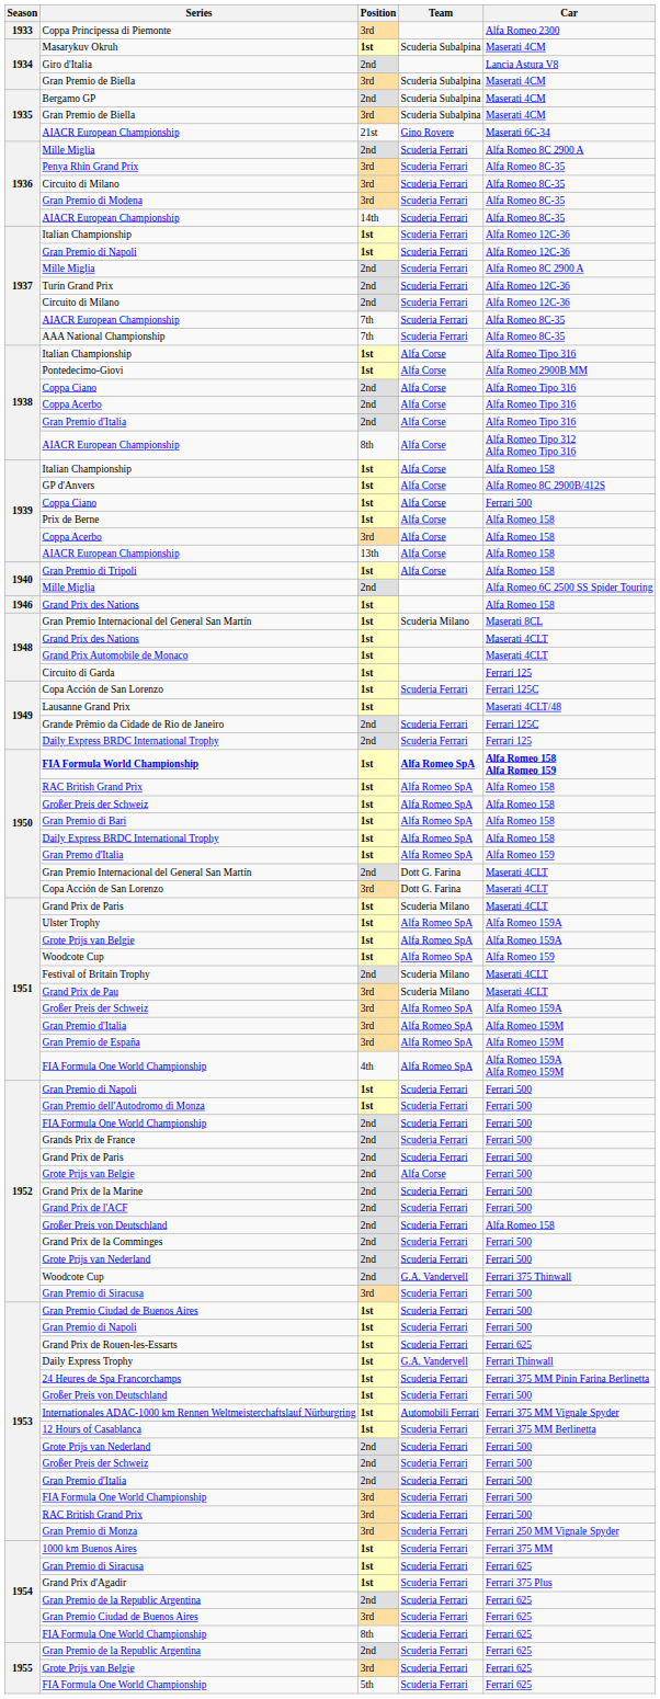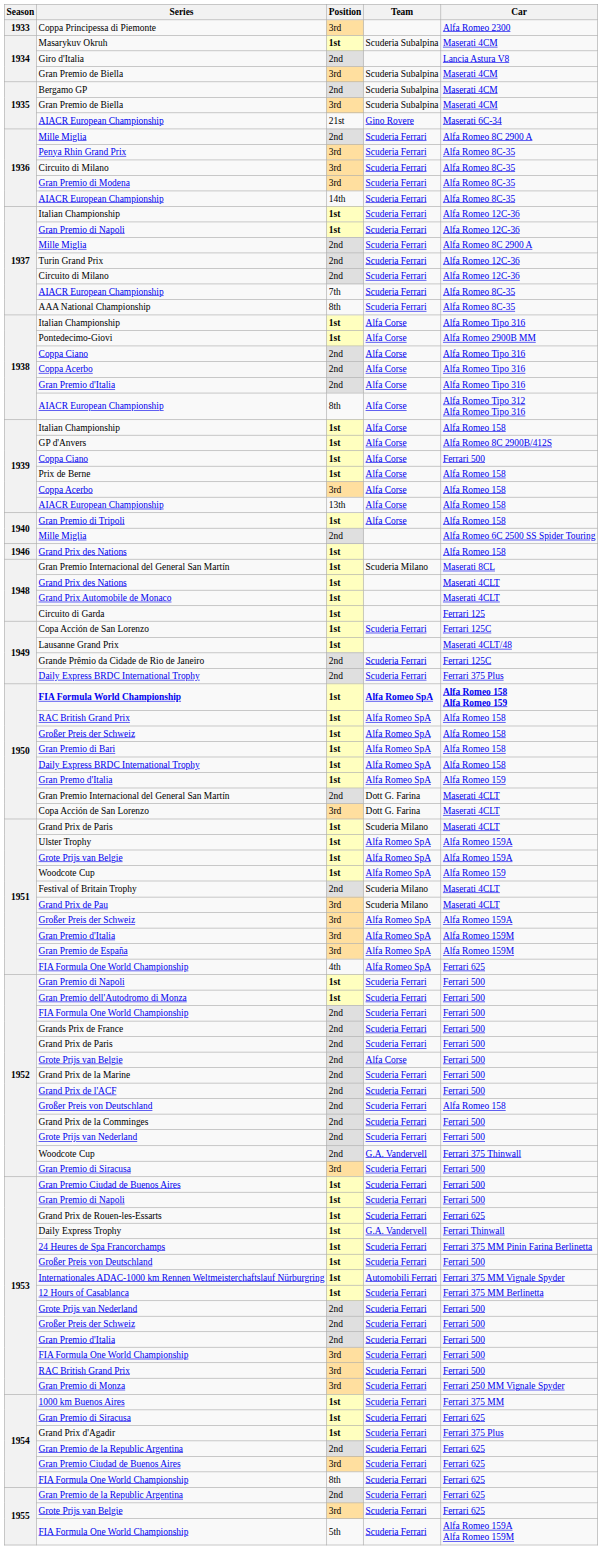 <table class="wikitable" style="font-size: 95%;">
 <tr>
 <th>Season</th>
 <th>Series</th>
 <th>Position</th>
 <th>Team</th>
 <th>Car</th>
 </tr>
 <tr>
 <th rowspan=1>1933</th>
 <td>Coppa Principessa di Piemonte</td>
 <td style="background:#ffdf9f;">3rd</td>
 <td></td>
 <td><a href='#'>Alfa Romeo 2300</a></td>
 </tr>
 <tr>
 <th rowspan=3>1934</th>
 <td>Masarykuv Okruh</td>
 <td style="background:#ffffbf;"><strong>1st</strong></td>
 <td>Scuderia Subalpina</td>
 <td><a href='#'>Maserati 4CM</a></td>
 </tr>
 <tr>
 <td>Giro d'Italia</td>
 <td style="background:#dfdfdf;">2nd</td>
 <td></td>
 <td><a href='#'>Lancia Astura V8</a></td>
 </tr>
 <tr>
 <td>Gran Premio de Biella</td>
 <td style="background:#ffdf9f;">3rd</td>
 <td>Scuderia Subalpina</td>
 <td><a href='#'>Maserati 4CM</a></td>
 </tr>
 <tr>
 <th rowspan=3>1935</th>
 <td>Bergamo GP</td>
 <td style="background:#dfdfdf;">2nd</td>
 <td>Scuderia Subalpina</td>
 <td><a href='#'>Maserati 4CM</a></td>
 </tr>
 <tr>
 <td>Gran Premio de Biella</td>
 <td style="background:#ffdf9f;">3rd</td>
 <td>Scuderia Subalpina</td>
 <td><a href='#'>Maserati 4CM</a></td>
 </tr>
 <tr>
 <td><a href='#'>AIACR European Championship</a></td>
 <td>21st</td>
 <td><a href='#'>Gino Rovere</a></td>
 <td><a href='#'>Maserati 6C-34</a></td>
 </tr>
 <tr>
 <th rowspan=5>1936</th>
 <td><a href='#'>Mille Miglia</a></td>
 <td style="background:#dfdfdf;">2nd</td>
 <td><a href='#'>Scuderia Ferrari</a></td>
 <td><a href='#'>Alfa Romeo 8C 2900 A</a></td>
 </tr>
 <tr>
 <td><a href='#'>Penya Rhin Grand Prix</a></td>
 <td style="background:#ffdf9f;">3rd</td>
 <td><a href='#'>Scuderia Ferrari</a></td>
 <td><a href='#'>Alfa Romeo 8C-35</a></td>
 </tr>
 <tr>
 <td>Circuito di Milano</td>
 <td style="background:#ffdf9f;">3rd</td>
 <td><a href='#'>Scuderia Ferrari</a></td>
 <td><a href='#'>Alfa Romeo 8C-35</a></td>
 </tr>
 <tr>
 <td><a href='#'>Gran Premio di Modena</a></td>
 <td style="background:#ffdf9f;">3rd</td>
 <td><a href='#'>Scuderia Ferrari</a></td>
 <td><a href='#'>Alfa Romeo 8C-35</a></td>
 </tr>
 <tr>
 <td><a href='#'>AIACR European Championship</a></td>
 <td>14th</td>
 <td><a href='#'>Scuderia Ferrari</a></td>
 <td><a href='#'>Alfa Romeo 8C-35</a></td>
 </tr>
 <tr>
 <th rowspan=7>1937</th>
 <td>Italian Championship</td>
 <td style="background:#ffffbf;"><strong>1st</strong></td>
 <td><a href='#'>Scuderia Ferrari</a></td>
 <td><a href='#'>Alfa Romeo 12C-36</a></td>
 </tr>
 <tr>
 <td><a href='#'>Gran Premio di Napoli</a></td>
 <td style="background:#ffffbf;"><strong>1st</strong></td>
 <td><a href='#'>Scuderia Ferrari</a></td>
 <td><a href='#'>Alfa Romeo 12C-36</a></td>
 </tr>
 <tr>
 <td><a href='#'>Mille Miglia</a></td>
 <td style="background:#dfdfdf;">2nd</td>
 <td><a href='#'>Scuderia Ferrari</a></td>
 <td><a href='#'>Alfa Romeo 8C 2900 A</a></td>
 </tr>
 <tr>
 <td>Turin Grand Prix</td>
 <td style="background:#dfdfdf;">2nd</td>
 <td><a href='#'>Scuderia Ferrari</a></td>
 <td><a href='#'>Alfa Romeo 12C-36</a></td>
 </tr>
 <tr>
 <td>Circuito di Milano</td>
 <td style="background:#dfdfdf;">2nd</td>
 <td><a href='#'>Scuderia Ferrari</a></td>
 <td><a href='#'>Alfa Romeo 12C-36</a></td>
 </tr>
 <tr>
 <td><a href='#'>AIACR European Championship</a></td>
 <td>7th</td>
 <td><a href='#'>Scuderia Ferrari</a></td>
 <td><a href='#'>Alfa Romeo 8C-35</a></td>
 </tr>
 <tr>
 <td>AAA National Championship</td>
-<td>7th</td>
+<td>8th</td>
 <td><a href='#'>Scuderia Ferrari</a></td>
 <td><a href='#'>Alfa Romeo 8C-35</a></td>
 </tr>
 <tr>
 <th rowspan=6>1938</th>
 <td>Italian Championship</td>
 <td style="background:#ffffbf;"><strong>1st</strong></td>
 <td><a href='#'>Alfa Corse</a></td>
 <td><a href='#'>Alfa Romeo Tipo 316</a></td>
 </tr>
 <tr>
 <td>Pontedecimo-Giovi</td>
 <td style="background:#ffffbf;"><strong>1st</strong></td>
 <td><a href='#'>Alfa Corse</a></td>
 <td><a href='#'>Alfa Romeo 2900B MM</a></td>
 </tr>
 <tr>
 <td><a href='#'>Coppa Ciano</a></td>
 <td style="background:#dfdfdf;">2nd</td>
 <td><a href='#'>Alfa Corse</a></td>
 <td><a href='#'>Alfa Romeo Tipo 316</a></td>
 </tr>
 <tr>
 <td><a href='#'>Coppa Acerbo</a></td>
 <td style="background:#dfdfdf;">2nd</td>
 <td><a href='#'>Alfa Corse</a></td>
 <td><a href='#'>Alfa Romeo Tipo 316</a></td>
 </tr>
 <tr>
 <td><a href='#'>Gran Premio d'Italia</a></td>
 <td style="background:#dfdfdf;">2nd</td>
 <td><a href='#'>Alfa Corse</a></td>
 <td><a href='#'>Alfa Romeo Tipo 316</a></td>
 </tr>
 <tr>
 <td><a href='#'>AIACR European Championship</a></td>
 <td>8th</td>
 <td><a href='#'>Alfa Corse</a></td>
 <td><a href='#'>Alfa Romeo Tipo 312</a><br><a href='#'>Alfa Romeo Tipo 316</a></td>
 </tr>
 <tr>
 <th rowspan=6>1939</th>
 <td>Italian Championship</td>
 <td style="background:#ffffbf;"><strong>1st</strong></td>
 <td><a href='#'>Alfa Corse</a></td>
 <td><a href='#'>Alfa Romeo 158</a></td>
 </tr>
 <tr>
 <td>GP d'Anvers</td>
 <td style="background:#ffffbf;"><strong>1st</strong></td>
 <td><a href='#'>Alfa Corse</a></td>
 <td><a href='#'>Alfa Romeo 8C 2900B/412S</a></td>
 </tr>
 <tr>
 <td><a href='#'>Coppa Ciano</a></td>
 <td style="background:#ffffbf;"><strong>1st</strong></td>
 <td><a href='#'>Alfa Corse</a></td>
 <td><a href='#'>Ferrari 500</a></td>
 </tr>
 <tr>
 <td>Prix de Berne</td>
 <td style="background:#ffffbf;"><strong>1st</strong></td>
 <td><a href='#'>Alfa Corse</a></td>
 <td><a href='#'>Alfa Romeo 158</a></td>
 </tr>
 <tr>
 <td><a href='#'>Coppa Acerbo</a></td>
 <td style="background:#ffdf9f;">3rd</td>
 <td><a href='#'>Alfa Corse</a></td>
 <td><a href='#'>Alfa Romeo 158</a></td>
 </tr>
 <tr>
 <td><a href='#'>AIACR European Championship</a></td>
 <td>13th</td>
 <td><a href='#'>Alfa Corse</a></td>
 <td><a href='#'>Alfa Romeo 158</a></td>
 </tr>
 <tr>
 <th rowspan=2>1940</th>
 <td><a href='#'>Gran Premio di Tripoli</a></td>
 <td style="background:#ffffbf;"><strong>1st</strong></td>
 <td><a href='#'>Alfa Corse</a></td>
 <td><a href='#'>Alfa Romeo 158</a></td>
 </tr>
 <tr>
 <td><a href='#'>Mille Miglia</a></td>
 <td style="background:#dfdfdf;">2nd</td>
 <td></td>
 <td><a href='#'>Alfa Romeo 6C 2500 SS Spider Touring</a></td>
 </tr>
 <tr>
 <th rowspan=1>1946</th>
 <td><a href='#'>Grand Prix des Nations</a></td>
 <td style="background:#ffffbf;"><strong>1st</strong></td>
 <td></td>
 <td><a href='#'>Alfa Romeo 158</a></td>
 </tr>
 <tr>
 <th rowspan=4>1948</th>
 <td>Gran Premio Internacional del General San Martín</td>
 <td style="background:#ffffbf;"><strong>1st</strong></td>
 <td>Scuderia Milano</td>
 <td><a href='#'>Maserati 8CL</a></td>
 </tr>
 <tr>
 <td><a href='#'>Grand Prix des Nations</a></td>
 <td style="background:#ffffbf;"><strong>1st</strong></td>
 <td></td>
 <td><a href='#'>Maserati 4CLT</a></td>
 </tr>
 <tr>
 <td><a href='#'>Grand Prix Automobile de Monaco</a></td>
 <td style="background:#ffffbf;"><strong>1st</strong></td>
 <td></td>
 <td><a href='#'>Maserati 4CLT</a></td>
 </tr>
 <tr>
 <td>Circuito di Garda</td>
 <td style="background:#ffffbf;"><strong>1st</strong></td>
 <td></td>
 <td><a href='#'>Ferrari 125</a></td>
 </tr>
 <tr>
 <th rowspan=4>1949</th>
 <td>Copa Acción de San Lorenzo</td>
 <td style="background:#ffffbf;"><strong>1st</strong></td>
 <td><a href='#'>Scuderia Ferrari</a></td>
 <td><a href='#'>Ferrari 125C</a></td>
 </tr>
 <tr>
 <td>Lausanne Grand Prix</td>
 <td style="background:#ffffbf;"><strong>1st</strong></td>
 <td></td>
 <td><a href='#'>Maserati 4CLT/48</a></td>
 </tr>
 <tr>
 <td>Grande Prêmio da Cidade de Rio de Janeiro</td>
 <td style="background:#dfdfdf;">2nd</td>
 <td><a href='#'>Scuderia Ferrari</a></td>
 <td><a href='#'>Ferrari 125C</a></td>
 </tr>
 <tr>
 <td><a href='#'>Daily Express BRDC International Trophy</a></td>
 <td style="background:#dfdfdf;">2nd</td>
 <td><a href='#'>Scuderia Ferrari</a></td>
-<td><a href='#'>Ferrari 125</a></td>
+<td><a href='#'>Ferrari 375 Plus</a></td>
 </tr>
 <tr>
 <th rowspan=8>1950</th>
 <td><strong><a href='#'>FIA Formula World Championship</a></strong></td>
 <td style="background:#ffffbf;"><strong>1st</strong></td>
 <td><strong><a href='#'>Alfa Romeo SpA</a> </strong></td>
 <td><strong><a href='#'>Alfa Romeo 158</a><br><a href='#'>Alfa Romeo 159</a></strong></td>
 </tr>
 <tr>
 <td><a href='#'>RAC British Grand Prix</a></td>
 <td style="background:#ffffbf;"><strong>1st</strong></td>
 <td><a href='#'>Alfa Romeo SpA</a></td>
 <td><a href='#'>Alfa Romeo 158</a></td>
 </tr>
 <tr>
 <td><a href='#'>Großer Preis der Schweiz</a></td>
 <td style="background:#ffffbf;"><strong>1st</strong></td>
 <td><a href='#'>Alfa Romeo SpA</a></td>
 <td><a href='#'>Alfa Romeo 158</a></td>
 </tr>
 <tr>
 <td><a href='#'>Gran Premio di Bari</a></td>
 <td style="background:#ffffbf;"><strong>1st</strong></td>
 <td><a href='#'>Alfa Romeo SpA</a></td>
 <td><a href='#'>Alfa Romeo 158</a></td>
 </tr>
 <tr>
 <td><a href='#'>Daily Express BRDC International Trophy</a></td>
 <td style="background:#ffffbf;"><strong>1st</strong></td>
 <td><a href='#'>Alfa Romeo SpA</a></td>
 <td><a href='#'>Alfa Romeo 158</a></td>
 </tr>
 <tr>
 <td><a href='#'>Gran Premo d'Italia</a></td>
 <td style="background:#ffffbf;"><strong>1st</strong></td>
 <td><a href='#'>Alfa Romeo SpA</a></td>
 <td><a href='#'>Alfa Romeo 159</a></td>
 </tr>
 <tr>
 <td>Gran Premio Internacional del General San Martín</td>
 <td style="background:#dfdfdf;">2nd</td>
 <td>Dott G. Farina</td>
 <td><a href='#'>Maserati 4CLT</a></td>
 </tr>
 <tr>
 <td>Copa Acción de San Lorenzo</td>
 <td style="background:#ffdf9f;">3rd</td>
 <td>Dott G. Farina</td>
 <td><a href='#'>Maserati 4CLT</a></td>
 </tr>
 <tr>
 <th rowspan=10>1951</th>
 <td>Grand Prix de Paris</td>
 <td style="background:#ffffbf;"><strong>1st</strong></td>
 <td>Scuderia Milano</td>
 <td><a href='#'>Maserati 4CLT</a></td>
 </tr>
 <tr>
 <td>Ulster Trophy</td>
 <td style="background:#ffffbf;"><strong>1st</strong></td>
 <td><a href='#'>Alfa Romeo SpA</a></td>
 <td><a href='#'>Alfa Romeo 159A</a></td>
 </tr>
 <tr>
 <td><a href='#'>Grote Prijs van Belgie</a></td>
 <td style="background:#ffffbf;"><strong>1st</strong></td>
 <td><a href='#'>Alfa Romeo SpA</a></td>
 <td><a href='#'>Alfa Romeo 159A</a></td>
 </tr>
 <tr>
 <td>Woodcote Cup</td>
 <td style="background:#ffffbf;"><strong>1st</strong></td>
 <td><a href='#'>Alfa Romeo SpA</a></td>
 <td><a href='#'>Alfa Romeo 159</a></td>
 </tr>
 <tr>
 <td>Festival of Britain Trophy</td>
 <td style="background:#dfdfdf;">2nd</td>
 <td>Scuderia Milano</td>
 <td><a href='#'>Maserati 4CLT</a></td>
 </tr>
 <tr>
 <td><a href='#'>Grand Prix de Pau</a></td>
 <td style="background:#ffdf9f;">3rd</td>
 <td>Scuderia Milano</td>
 <td><a href='#'>Maserati 4CLT</a></td>
 </tr>
 <tr>
 <td><a href='#'>Großer Preis der Schweiz</a></td>
 <td style="background:#ffdf9f;">3rd</td>
 <td><a href='#'>Alfa Romeo SpA</a></td>
 <td><a href='#'>Alfa Romeo 159A</a></td>
 </tr>
 <tr>
 <td><a href='#'>Gran Premio d'Italia</a></td>
 <td style="background:#ffdf9f;">3rd</td>
 <td><a href='#'>Alfa Romeo SpA</a></td>
 <td><a href='#'>Alfa Romeo 159M</a></td>
 </tr>
 <tr>
 <td><a href='#'>Gran Premio de España</a></td>
 <td style="background:#ffdf9f;">3rd</td>
 <td><a href='#'>Alfa Romeo SpA</a></td>
 <td><a href='#'>Alfa Romeo 159M</a></td>
 </tr>
 <tr>
 <td><a href='#'>FIA Formula One World Championship</a></td>
 <td>4th</td>
 <td><a href='#'>Alfa Romeo SpA</a></td>
-<td><a href='#'>Alfa Romeo 159A</a><br><a href='#'>Alfa Romeo 159M</a></td>
+<td><a href='#'>Ferrari 625</a></td>
 </tr>
 <tr>
 <th rowspan=13>1952</th>
 <td><a href='#'>Gran Premio di Napoli</a></td>
 <td style="background:#ffffbf;"><strong>1st</strong></td>
 <td><a href='#'>Scuderia Ferrari</a></td>
 <td><a href='#'>Ferrari 500</a></td>
 </tr>
 <tr>
 <td><a href='#'>Gran Premio dell'Autodromo di Monza</a></td>
 <td style="background:#ffffbf;"><strong>1st</strong></td>
 <td><a href='#'>Scuderia Ferrari</a></td>
 <td><a href='#'>Ferrari 500</a></td>
 </tr>
 <tr>
 <td><a href='#'>FIA Formula One World Championship</a></td>
 <td style="background:#dfdfdf;">2nd</td>
 <td><a href='#'>Scuderia Ferrari</a></td>
 <td><a href='#'>Ferrari 500</a></td>
 </tr>
 <tr>
 <td>Grands Prix de France</td>
 <td style="background:#dfdfdf;">2nd</td>
 <td><a href='#'>Scuderia Ferrari</a></td>
 <td><a href='#'>Ferrari 500</a></td>
 </tr>
 <tr>
 <td>Grand Prix de Paris</td>
 <td style="background:#dfdfdf;">2nd</td>
 <td><a href='#'>Scuderia Ferrari</a></td>
 <td><a href='#'>Ferrari 500</a></td>
 </tr>
 <tr>
 <td><a href='#'>Grote Prijs van Belgie</a></td>
 <td style="background:#dfdfdf;">2nd</td>
 <td><a href='#'>Alfa Corse</a></td>
 <td><a href='#'>Ferrari 500</a></td>
 </tr>
 <tr>
 <td>Grand Prix de la Marine</td>
 <td style="background:#dfdfdf;">2nd</td>
 <td><a href='#'>Scuderia Ferrari</a></td>
 <td><a href='#'>Ferrari 500</a></td>
 </tr>
 <tr>
 <td><a href='#'>Grand Prix de l'ACF</a></td>
 <td style="background:#dfdfdf;">2nd</td>
 <td><a href='#'>Scuderia Ferrari</a></td>
 <td><a href='#'>Ferrari 500</a></td>
 </tr>
 <tr>
 <td><a href='#'>Großer Preis von Deutschland</a></td>
 <td style="background:#dfdfdf;">2nd</td>
 <td><a href='#'>Scuderia Ferrari</a></td>
 <td><a href='#'>Alfa Romeo 158</a></td>
 </tr>
 <tr>
 <td>Grand Prix de la Comminges</td>
 <td style="background:#dfdfdf;">2nd</td>
 <td><a href='#'>Scuderia Ferrari</a></td>
 <td><a href='#'>Ferrari 500</a></td>
 </tr>
 <tr>
 <td><a href='#'>Grote Prijs van Nederland</a></td>
 <td style="background:#dfdfdf;">2nd</td>
 <td><a href='#'>Scuderia Ferrari</a></td>
 <td><a href='#'>Ferrari 500</a></td>
 </tr>
 <tr>
 <td>Woodcote Cup</td>
 <td style="background:#dfdfdf;">2nd</td>
 <td><a href='#'>G.A. Vandervell</a></td>
 <td><a href='#'>Ferrari 375 Thinwall</a></td>
 </tr>
 <tr>
 <td><a href='#'>Gran Premio di Siracusa</a></td>
 <td style="background:#ffdf9f;">3rd</td>
 <td><a href='#'>Scuderia Ferrari</a></td>
 <td><a href='#'>Ferrari 500</a></td>
 </tr>
 <tr>
 <th rowspan=14>1953</th>
 <td><a href='#'>Gran Premio Ciudad de Buenos Aires</a></td>
 <td style="background:#ffffbf;"><strong>1st</strong></td>
 <td><a href='#'>Scuderia Ferrari</a></td>
 <td><a href='#'>Ferrari 500</a></td>
 </tr>
 <tr>
 <td><a href='#'>Gran Premio di Napoli</a></td>
 <td style="background:#ffffbf;"><strong>1st</strong></td>
 <td><a href='#'>Scuderia Ferrari</a></td>
 <td><a href='#'>Ferrari 500</a></td>
 </tr>
 <tr>
 <td>Grand Prix de Rouen-les-Essarts</td>
 <td style="background:#ffffbf;"><strong>1st</strong></td>
 <td><a href='#'>Scuderia Ferrari</a></td>
 <td><a href='#'>Ferrari 625</a></td>
 </tr>
 <tr>
 <td>Daily Express Trophy</td>
 <td style="background:#ffffbf;"><strong>1st</strong></td>
 <td><a href='#'>G.A. Vandervell</a></td>
 <td><a href='#'>Ferrari Thinwall</a></td>
 </tr>
 <tr>
 <td><a href='#'>24 Heures de Spa Francorchamps</a></td>
 <td style="background:#ffffbf;"><strong>1st</strong></td>
 <td><a href='#'>Scuderia Ferrari</a></td>
 <td><a href='#'>Ferrari 375 MM Pinin Farina Berlinetta</a></td>
 </tr>
 <tr>
 <td><a href='#'>Großer Preis von Deutschland</a></td>
 <td style="background:#ffffbf;"><strong>1st</strong></td>
 <td><a href='#'>Scuderia Ferrari</a></td>
 <td><a href='#'>Ferrari 500</a></td>
 </tr>
 <tr>
 <td><a href='#'>Internationales ADAC-1000 km Rennen Weltmeisterchaftslauf Nürburgring</a></td>
 <td style="background:#ffffbf;"><strong>1st</strong></td>
 <td><a href='#'>Automobili Ferrari</a></td>
 <td><a href='#'>Ferrari 375 MM Vignale Spyder</a></td>
 </tr>
 <tr>
 <td><a href='#'>12 Hours of Casablanca</a></td>
 <td style="background:#ffffbf;"><strong>1st</strong></td>
 <td><a href='#'>Scuderia Ferrari</a></td>
 <td><a href='#'>Ferrari 375 MM Berlinetta</a></td>
 </tr>
 <tr>
 <td><a href='#'>Grote Prijs van Nederland</a></td>
 <td style="background:#dfdfdf;">2nd</td>
 <td><a href='#'>Scuderia Ferrari</a></td>
 <td><a href='#'>Ferrari 500</a></td>
 </tr>
 <tr>
 <td><a href='#'>Großer Preis der Schweiz</a></td>
 <td style="background:#dfdfdf;">2nd</td>
 <td><a href='#'>Scuderia Ferrari</a></td>
 <td><a href='#'>Ferrari 500</a></td>
 </tr>
 <tr>
 <td><a href='#'>Gran Premio d'Italia</a></td>
 <td style="background:#dfdfdf;">2nd</td>
 <td><a href='#'>Scuderia Ferrari</a></td>
 <td><a href='#'>Ferrari 500</a></td>
 </tr>
 <tr>
 <td><a href='#'>FIA Formula One World Championship</a></td>
 <td style="background:#ffdf9f;">3rd</td>
 <td><a href='#'>Scuderia Ferrari</a></td>
 <td><a href='#'>Ferrari 500</a></td>
 </tr>
 <tr>
 <td><a href='#'>RAC British Grand Prix</a></td>
 <td style="background:#ffdf9f;">3rd</td>
 <td><a href='#'>Scuderia Ferrari</a></td>
 <td><a href='#'>Ferrari 500</a></td>
 </tr>
 <tr>
 <td><a href='#'>Gran Premio di Monza</a></td>
 <td style="background:#ffdf9f;">3rd</td>
 <td><a href='#'>Scuderia Ferrari</a></td>
 <td><a href='#'>Ferrari 250 MM Vignale Spyder</a></td>
 </tr>
 <tr>
 <th rowspan=6>1954</th>
 <td><a href='#'>1000 km Buenos Aires</a></td>
 <td style="background:#ffffbf;"><strong>1st</strong></td>
 <td><a href='#'>Scuderia Ferrari</a></td>
 <td><a href='#'>Ferrari 375 MM</a></td>
 </tr>
 <tr>
 <td><a href='#'>Gran Premio di Siracusa</a></td>
 <td style="background:#ffffbf;"><strong>1st</strong></td>
 <td><a href='#'>Scuderia Ferrari</a></td>
 <td><a href='#'>Ferrari 625</a></td>
 </tr>
 <tr>
 <td>Grand Prix d'Agadir</td>
 <td style="background:#ffffbf;"><strong>1st</strong></td>
 <td><a href='#'>Scuderia Ferrari</a></td>
 <td><a href='#'>Ferrari 375 Plus</a></td>
 </tr>
 <tr>
 <td><a href='#'>Gran Premio de la Republic Argentina</a></td>
 <td style="background:#dfdfdf;">2nd</td>
 <td><a href='#'>Scuderia Ferrari</a></td>
 <td><a href='#'>Ferrari 625</a></td>
 </tr>
 <tr>
 <td><a href='#'>Gran Premio Ciudad de Buenos Aires</a></td>
 <td style="background:#ffdf9f;">3rd</td>
 <td><a href='#'>Scuderia Ferrari</a></td>
 <td><a href='#'>Ferrari 625</a></td>
 </tr>
 <tr>
 <td><a href='#'>FIA Formula One World Championship</a></td>
 <td>8th</td>
 <td><a href='#'>Scuderia Ferrari</a></td>
 <td><a href='#'>Ferrari 625</a></td>
 </tr>
 <tr>
 <th rowspan=3>1955</th>
 <td><a href='#'>Gran Premio de la Republic Argentina</a></td>
 <td style="background:#dfdfdf;">2nd</td>
 <td><a href='#'>Scuderia Ferrari</a></td>
 <td><a href='#'>Ferrari 625</a></td>
 </tr>
 <tr>
 <td><a href='#'>Grote Prijs van Belgie</a></td>
 <td style="background:#ffdf9f;">3rd</td>
 <td><a href='#'>Scuderia Ferrari</a></td>
 <td><a href='#'>Ferrari 625</a></td>
 </tr>
 <tr>
 <td><a href='#'>FIA Formula One World Championship</a></td>
 <td>5th</td>
 <td><a href='#'>Scuderia Ferrari</a></td>
-<td><a href='#'>Ferrari 625</a></td>
+<td><a href='#'>Alfa Romeo 159A</a><br><a href='#'>Alfa Romeo 159M</a></td>
 </tr>
 </table>
